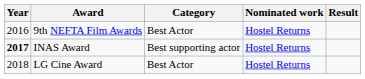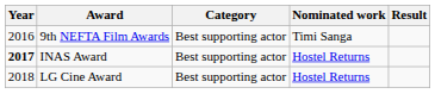 <table class="wikitable">
 <tr>
 <th>Year</th>
 <th>Award</th>
 <th>Category</th>
 <th>Nominated work</th>
 <th>Result</th>
 </tr>
 <tr>
 <td>2016</td>
 <td>9th <a href='#'>NEFTA Film Awards</a></td>
-<td>Best Actor</td>
-<td><a href='#'>Hostel Returns</a></td>
+<td>Best supporting actor</td>
+<td>Timi Sanga</td>
 <td> </td>
 </tr>
 <tr>
 <td><strong>2017</strong></td>
 <td>INAS Award</td>
 <td>Best supporting actor</td>
 <td><a href='#'>Hostel Returns</a></td>
 <td></td>
 </tr>
 <tr>
 <td>2018</td>
 <td>LG Cine Award</td>
-<td>Best Actor</td>
+<td>Best supporting actor</td>
 <td><a href='#'>Hostel Returns</a></td>
 <td></td>
 </tr>
 </table>
